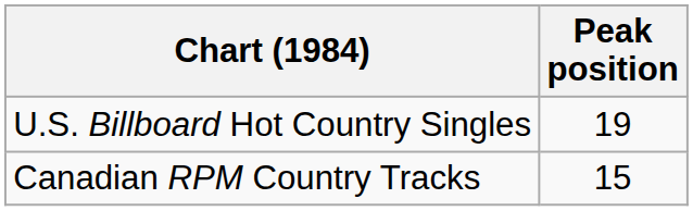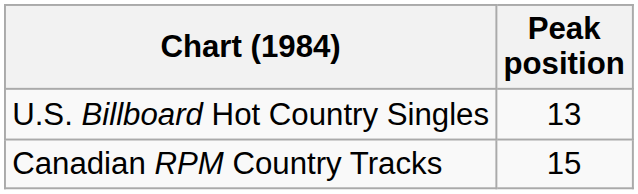 <table class="wikitable sortable">
 <tr>
 <th align="left">Chart (1984)</th>
 <th align="center">Peak<br>position</th>
 </tr>
 <tr>
 <td align="left">U.S. <em>Billboard</em> Hot Country Singles</td>
-<td align="center">19</td>
+<td align="center">13</td>
 </tr>
 <tr>
 <td align="left">Canadian <em>RPM</em> Country Tracks</td>
 <td align="center">15</td>
 </tr>
 </table>
